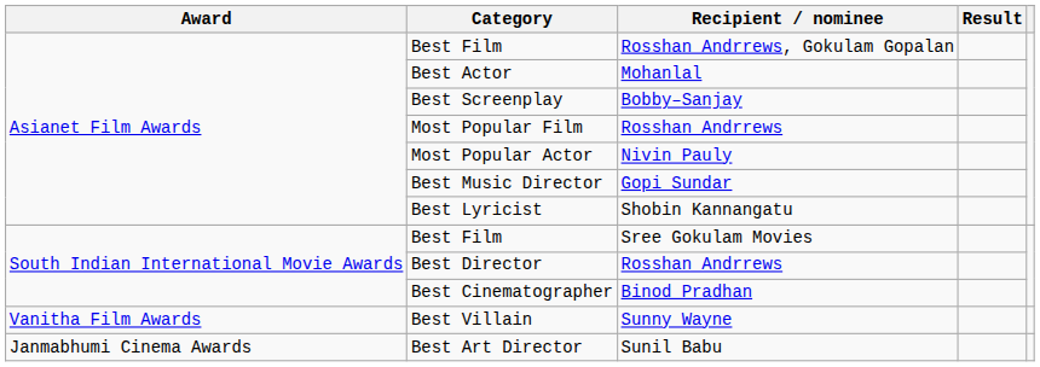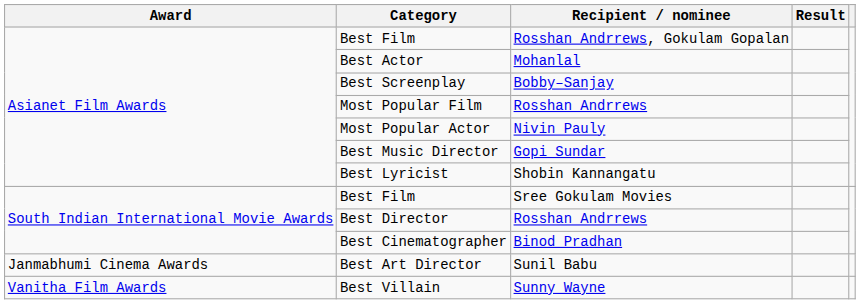 <table class="wikitable">
 <tr>
 <th>Award</th>
 <th>Category</th>
 <th>Recipient / nominee</th>
 <th>Result</th>
 <th></th>
 </tr>
 <tr>
 <td rowspan="7"><a href='#'>Asianet Film Awards</a></td>
 <td>Best Film</td>
 <td><a href='#'>Rosshan Andrrews</a>, Gokulam Gopalan</td>
 <td></td>
 <td rowspan="7"></td>
 </tr>
 <tr>
 <td>Best Actor</td>
 <td><a href='#'>Mohanlal</a></td>
 <td></td>
 </tr>
 <tr>
 <td>Best Screenplay</td>
 <td><a href='#'>Bobby–Sanjay</a></td>
 <td></td>
 </tr>
 <tr>
 <td>Most Popular Film</td>
 <td><a href='#'>Rosshan Andrrews</a></td>
 <td></td>
 </tr>
 <tr>
 <td>Most Popular Actor</td>
 <td><a href='#'>Nivin Pauly</a></td>
 <td></td>
 </tr>
 <tr>
 <td>Best Music Director</td>
 <td><a href='#'>Gopi Sundar</a></td>
 <td></td>
 </tr>
 <tr>
 <td>Best Lyricist</td>
 <td>Shobin Kannangatu</td>
 <td></td>
 </tr>
 <tr>
 <td rowspan="3"><a href='#'>South Indian International Movie Awards</a></td>
 <td>Best Film</td>
 <td>Sree Gokulam Movies</td>
 <td></td>
 <td rowspan="3"></td>
 </tr>
 <tr>
 <td>Best Director</td>
 <td><a href='#'>Rosshan Andrrews</a></td>
 <td></td>
 </tr>
 <tr>
 <td>Best Cinematographer</td>
 <td><a href='#'>Binod Pradhan</a></td>
 <td></td>
 </tr>
 <tr>
+<td>Janmabhumi Cinema Awards</td>
+<td>Best Art Director</td>
+<td>Sunil Babu</td>
+<td></td>
+<td></td>
+</tr>
+<tr>
 <td><a href='#'>Vanitha Film Awards</a></td>
 <td>Best Villain</td>
 <td><a href='#'>Sunny Wayne</a></td>
 <td></td>
 <td></td>
 </tr>
-<tr>
-<td>Janmabhumi Cinema Awards</td>
-<td>Best Art Director</td>
-<td>Sunil Babu</td>
-<td></td>
-<td></td>
-</tr>
 </table>
